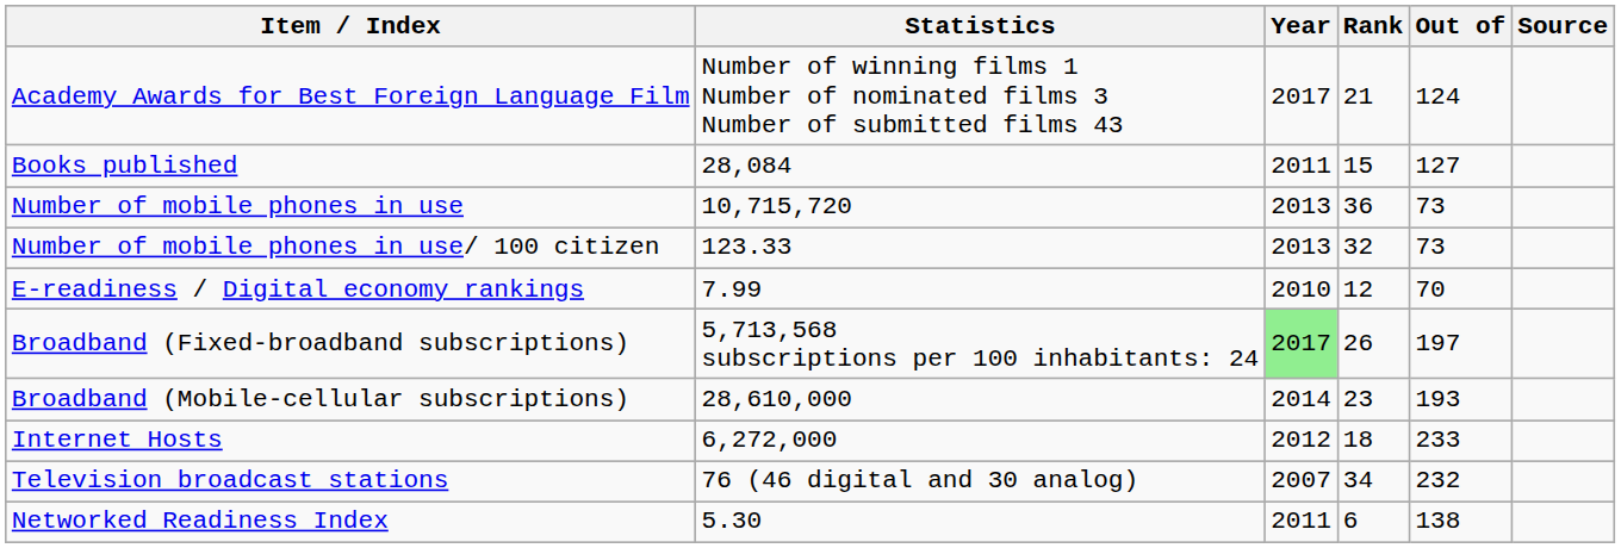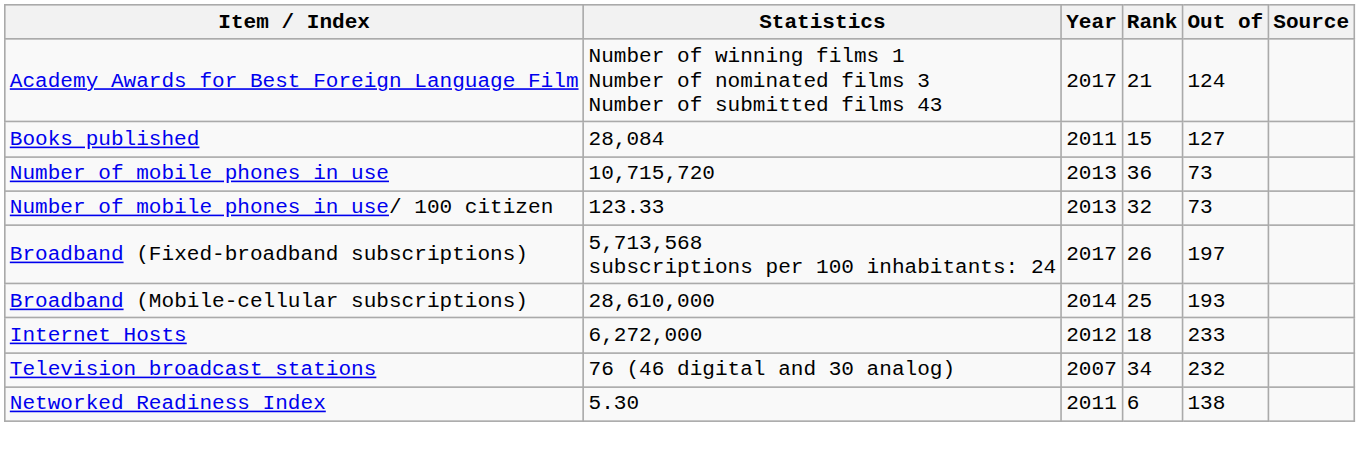 <table class="wikitable sortable">
 <tr>
 <th>Item / Index</th>
 <th>Statistics</th>
 <th>Year</th>
 <th>Rank</th>
 <th>Out of</th>
 <th class="unsortable">Source</th>
 </tr>
 <tr>
 <td><a href='#'>Academy Awards for Best Foreign Language Film</a></td>
 <td>Number of winning films 1<br>Number of nominated films 3<br>Number of submitted films 43</td>
 <td>2017</td>
 <td>21</td>
 <td>124</td>
 <td></td>
 </tr>
 <tr>
 <td><a href='#'>Books published</a></td>
 <td>28,084</td>
 <td>2011</td>
 <td>15</td>
 <td>127</td>
 <td></td>
 </tr>
 <tr>
 <td><a href='#'>Number of mobile phones in use</a></td>
 <td>10,715,720</td>
 <td>2013</td>
 <td>36</td>
 <td>73</td>
 <td></td>
 </tr>
 <tr>
 <td><a href='#'>Number of mobile phones in use</a>/ 100 citizen</td>
 <td>123.33</td>
 <td>2013</td>
 <td>32</td>
 <td>73</td>
 <td></td>
 </tr>
 <tr>
-<td><a href='#'>E-readiness</a> / <a href='#'>Digital economy rankings</a></td>
-<td>7.99</td>
-<td>2010</td>
-<td>12</td>
-<td>70</td>
-<td></td>
-</tr>
-<tr>
 <td><a href='#'>Broadband</a> (Fixed-broadband subscriptions)</td>
 <td>5,713,568<br>subscriptions per 100 inhabitants: 24</td>
-<td style="background: lightgreen;">2017</td>
+<td>2017</td>
 <td>26</td>
 <td>197</td>
 <td></td>
 </tr>
 <tr>
 <td><a href='#'>Broadband</a> (Mobile-cellular subscriptions)</td>
 <td>28,610,000</td>
 <td>2014</td>
-<td>23</td>
+<td>25</td>
 <td>193</td>
 <td></td>
 </tr>
 <tr>
 <td><a href='#'>Internet Hosts</a></td>
 <td>6,272,000</td>
 <td>2012</td>
 <td>18</td>
 <td>233</td>
 <td></td>
 </tr>
 <tr>
 <td><a href='#'>Television broadcast stations</a></td>
 <td>76 (46 digital and 30 analog)</td>
 <td>2007</td>
 <td>34</td>
 <td>232</td>
 <td></td>
 </tr>
 <tr>
 <td><a href='#'>Networked Readiness Index</a></td>
 <td>5.30</td>
 <td>2011</td>
 <td>6</td>
 <td>138</td>
 <td></td>
 </tr>
 </table>
